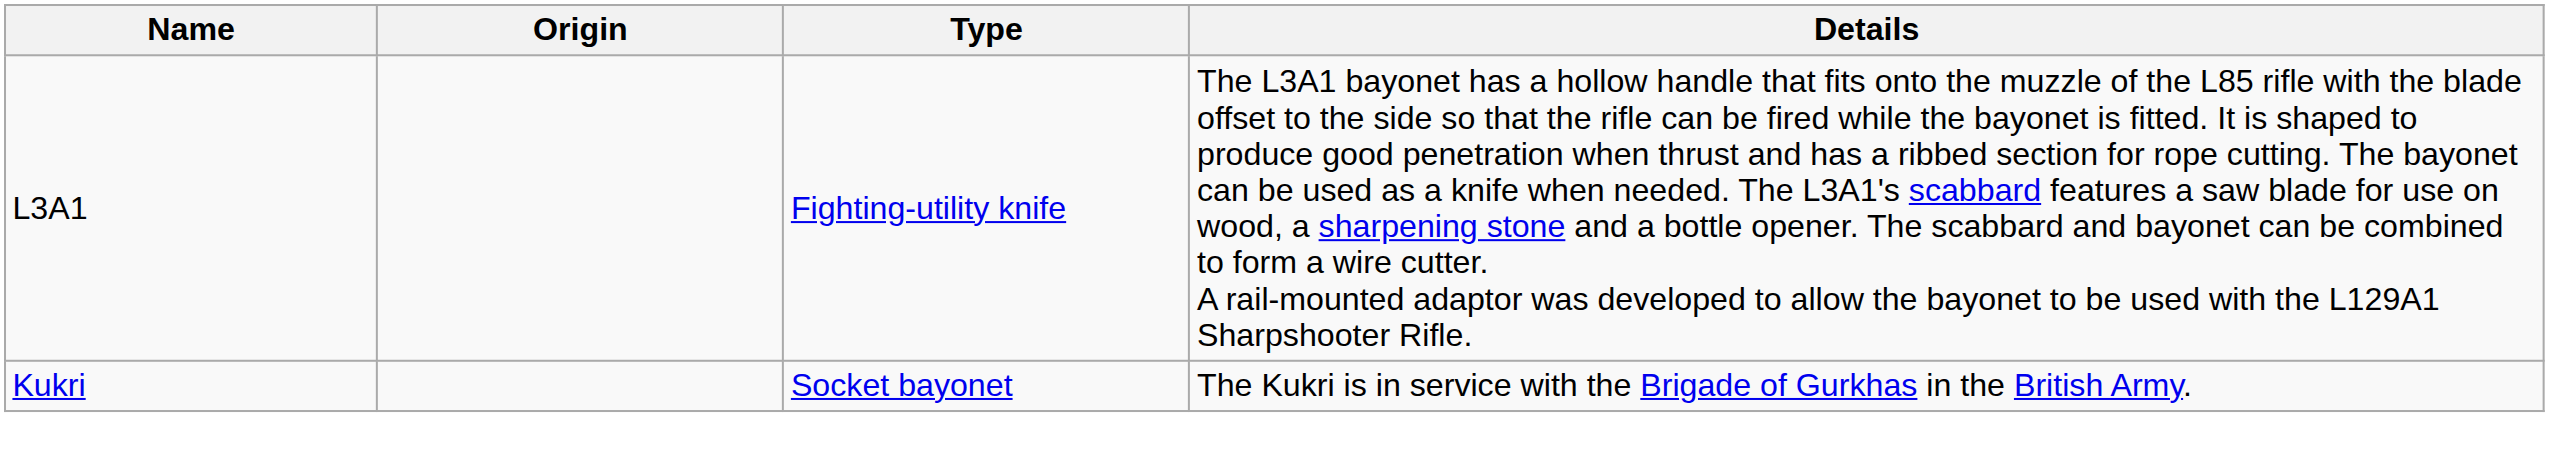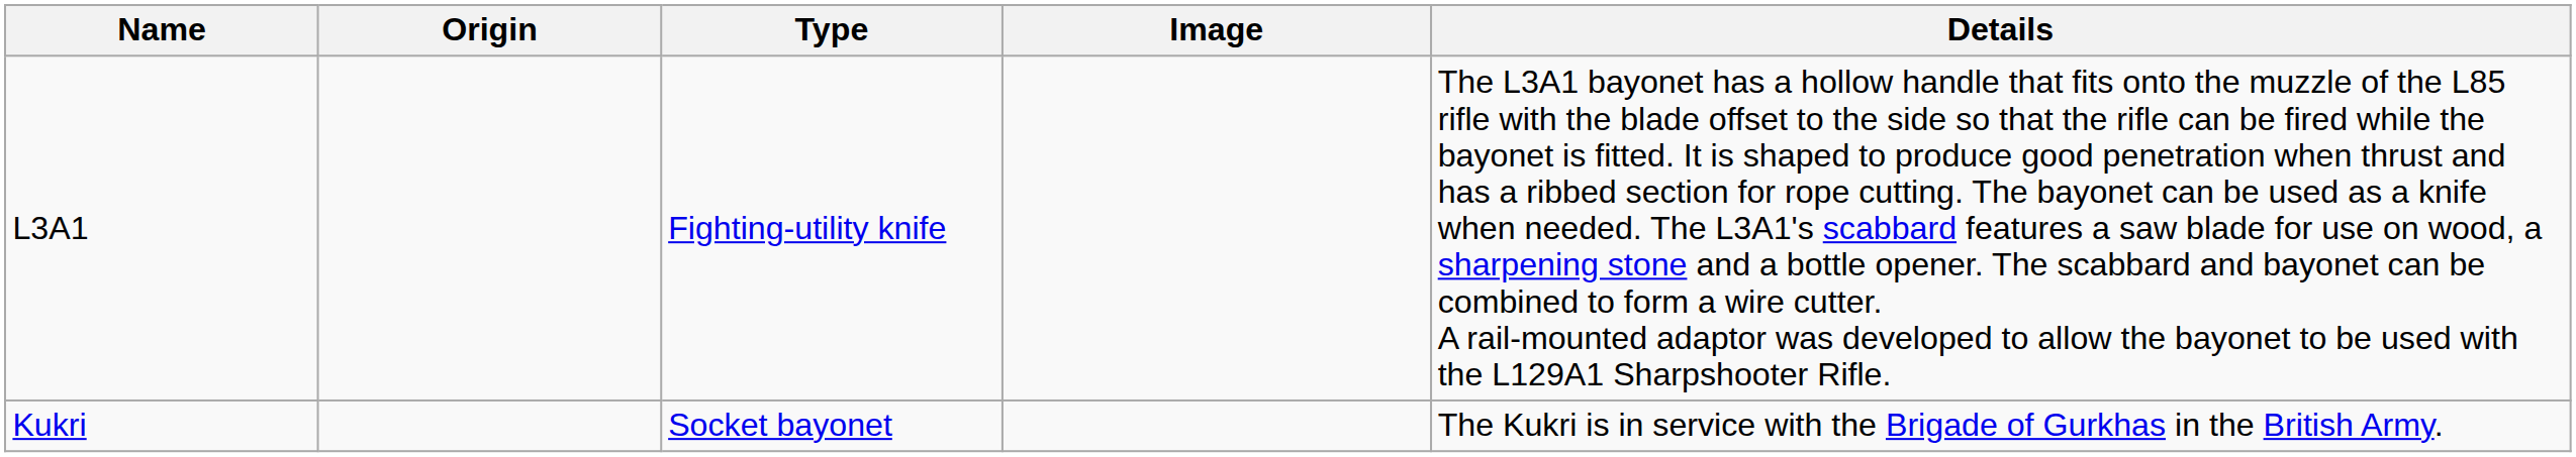 <table class="wikitable" style="margin:auto; width:100%;">
 <tr>
 <th style="text-align: center; width:11%;">Name</th>
 <th style="text-align: center; width:12%;">Origin</th>
 <th style="text-align: center; width:12%;">Type</th>
+<th style="text-align: center; width:15%;">Image</th>
 <th style="text-align: center; width:40%;">Details</th>
 </tr>
 <tr>
 <td>L3A1</td>
 <td></td>
 <td><a href='#'>Fighting-utility knife</a></td>
+<td></td>
 <td>The L3A1 bayonet has a hollow handle that fits onto the muzzle of the L85 rifle with the blade offset to the side so that the rifle can be fired while the bayonet is fitted. It is shaped to produce good penetration when thrust and has a ribbed section for rope cutting. The bayonet can be used as a knife when needed. The L3A1's <a href='#'>scabbard</a> features a saw blade for use on wood, a <a href='#'>sharpening stone</a> and a bottle opener. The scabbard and bayonet can be combined to form a wire cutter.<br>A rail-mounted adaptor was developed to allow the bayonet to be used with the L129A1 Sharpshooter Rifle.</td>
 </tr>
 <tr>
 <td><a href='#'>Kukri</a></td>
 <td></td>
 <td><a href='#'>Socket bayonet</a></td>
+<td></td>
 <td>The Kukri is in service with the <a href='#'>Brigade of Gurkhas</a> in the <a href='#'>British Army</a>.</td>
 </tr>
 </table>
